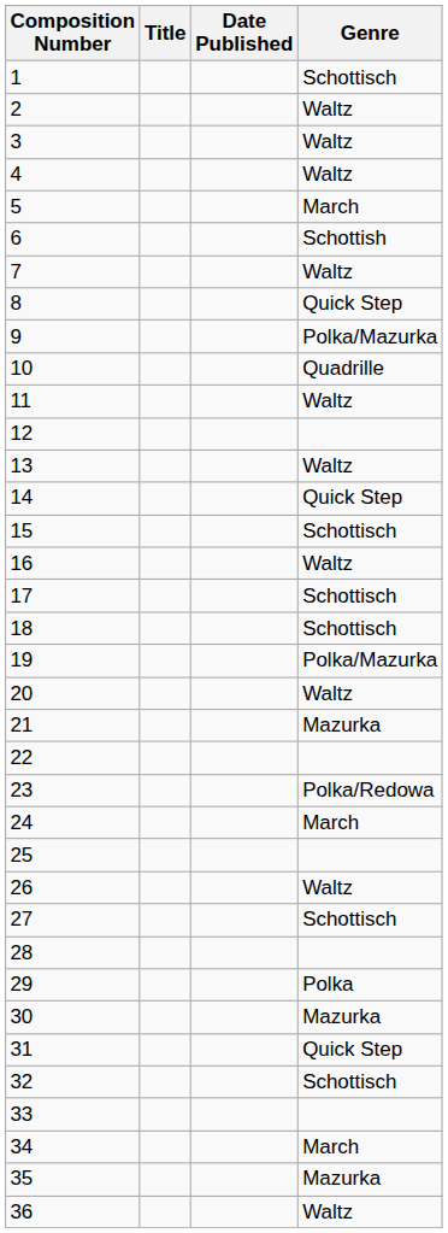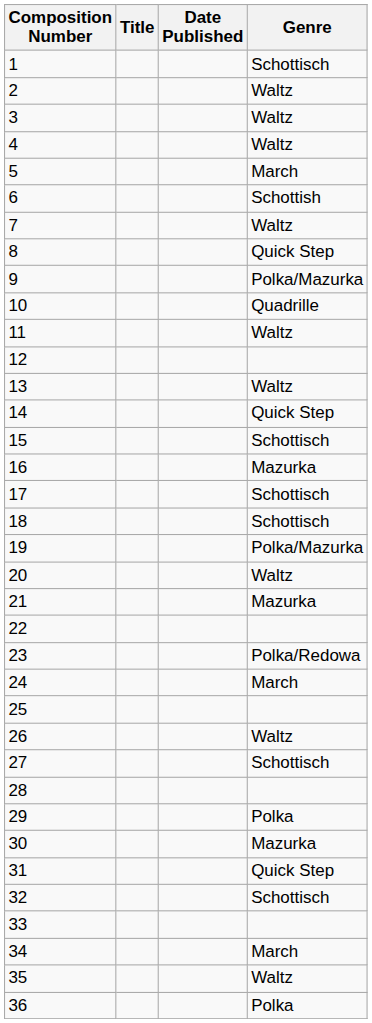 <table class="wikitable sortable" border="1">
 <tr>
 <th>Composition<br>Number</th>
 <th>Title</th>
 <th>Date<br>Published</th>
 <th>Genre</th>
 </tr>
 <tr>
 <td>1</td>
 <td></td>
 <td></td>
 <td>Schottisch</td>
 </tr>
 <tr>
 <td>2</td>
 <td></td>
 <td></td>
 <td>Waltz</td>
 </tr>
 <tr>
 <td>3</td>
 <td></td>
 <td></td>
 <td>Waltz</td>
 </tr>
 <tr>
 <td>4</td>
 <td></td>
 <td></td>
 <td>Waltz</td>
 </tr>
 <tr>
 <td>5</td>
 <td></td>
 <td></td>
 <td>March</td>
 </tr>
 <tr>
 <td>6</td>
 <td></td>
 <td></td>
 <td>Schottish</td>
 </tr>
 <tr>
 <td>7</td>
 <td></td>
 <td></td>
 <td>Waltz</td>
 </tr>
 <tr>
 <td>8</td>
 <td></td>
 <td></td>
 <td>Quick Step</td>
 </tr>
 <tr>
 <td>9</td>
 <td></td>
 <td></td>
 <td>Polka/Mazurka</td>
 </tr>
 <tr>
 <td>10</td>
 <td></td>
 <td></td>
 <td>Quadrille</td>
 </tr>
 <tr>
 <td>11</td>
 <td></td>
 <td></td>
 <td>Waltz</td>
 </tr>
 <tr>
 <td>12</td>
 <td></td>
 <td></td>
 <td></td>
 </tr>
 <tr>
 <td>13</td>
 <td></td>
 <td></td>
 <td>Waltz</td>
 </tr>
 <tr>
 <td>14</td>
 <td></td>
 <td></td>
 <td>Quick Step</td>
 </tr>
 <tr>
 <td>15</td>
 <td></td>
 <td></td>
 <td>Schottisch</td>
 </tr>
 <tr>
 <td>16</td>
 <td></td>
 <td></td>
-<td>Waltz</td>
+<td>Mazurka</td>
 </tr>
 <tr>
 <td>17</td>
 <td></td>
 <td></td>
 <td>Schottisch</td>
 </tr>
 <tr>
 <td>18</td>
 <td></td>
 <td></td>
 <td>Schottisch</td>
 </tr>
 <tr>
 <td>19</td>
 <td></td>
 <td></td>
 <td>Polka/Mazurka</td>
 </tr>
 <tr>
 <td>20</td>
 <td></td>
 <td></td>
 <td>Waltz</td>
 </tr>
 <tr>
 <td>21</td>
 <td></td>
 <td></td>
 <td>Mazurka</td>
 </tr>
 <tr>
 <td>22</td>
 <td></td>
 <td></td>
 <td></td>
 </tr>
 <tr>
 <td>23</td>
 <td></td>
 <td></td>
 <td>Polka/Redowa</td>
 </tr>
 <tr>
 <td>24</td>
 <td></td>
 <td></td>
 <td>March</td>
 </tr>
 <tr>
 <td>25</td>
 <td></td>
 <td></td>
 <td></td>
 </tr>
 <tr>
 <td>26</td>
 <td></td>
 <td></td>
 <td>Waltz</td>
 </tr>
 <tr>
 <td>27</td>
 <td></td>
 <td></td>
 <td>Schottisch</td>
 </tr>
 <tr>
 <td>28</td>
 <td></td>
 <td></td>
 <td></td>
 </tr>
 <tr>
 <td>29</td>
 <td></td>
 <td></td>
 <td>Polka</td>
 </tr>
 <tr>
 <td>30</td>
 <td></td>
 <td></td>
 <td>Mazurka</td>
 </tr>
 <tr>
 <td>31</td>
 <td></td>
 <td></td>
 <td>Quick Step</td>
 </tr>
 <tr>
 <td>32</td>
 <td></td>
 <td></td>
 <td>Schottisch</td>
 </tr>
 <tr>
 <td>33</td>
 <td></td>
 <td></td>
 <td></td>
 </tr>
 <tr>
 <td>34</td>
 <td></td>
 <td></td>
 <td>March</td>
 </tr>
 <tr>
 <td>35</td>
 <td></td>
 <td></td>
-<td>Mazurka</td>
+<td>Waltz</td>
 </tr>
 <tr>
 <td>36</td>
 <td></td>
 <td></td>
-<td>Waltz</td>
+<td>Polka</td>
 </tr>
 <tr>
 </tr>
 </table>
